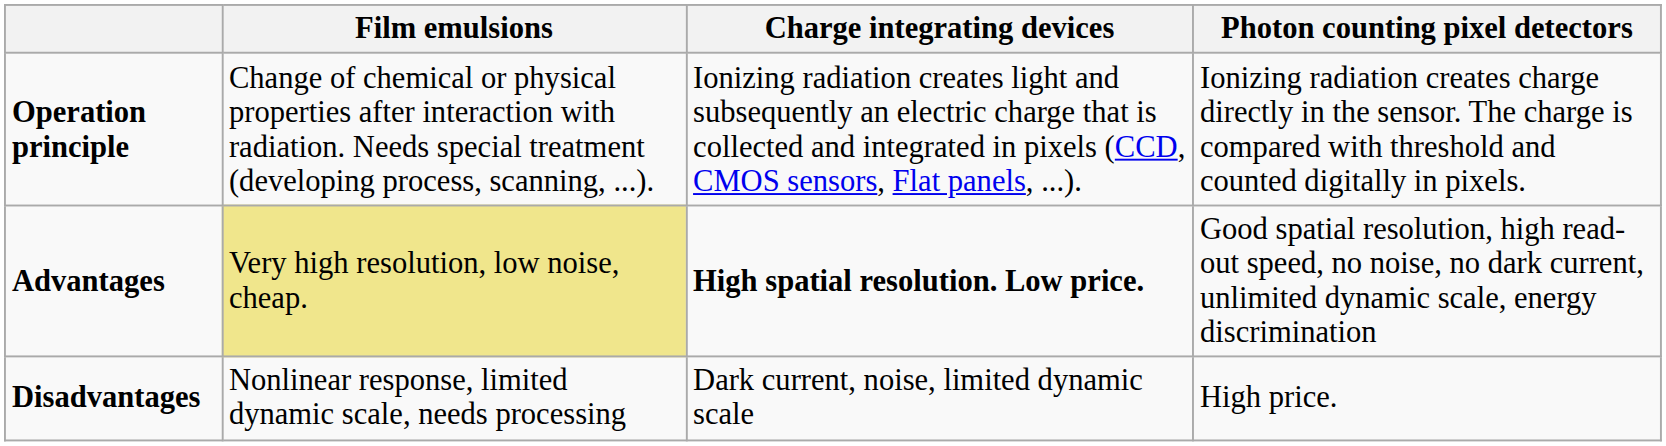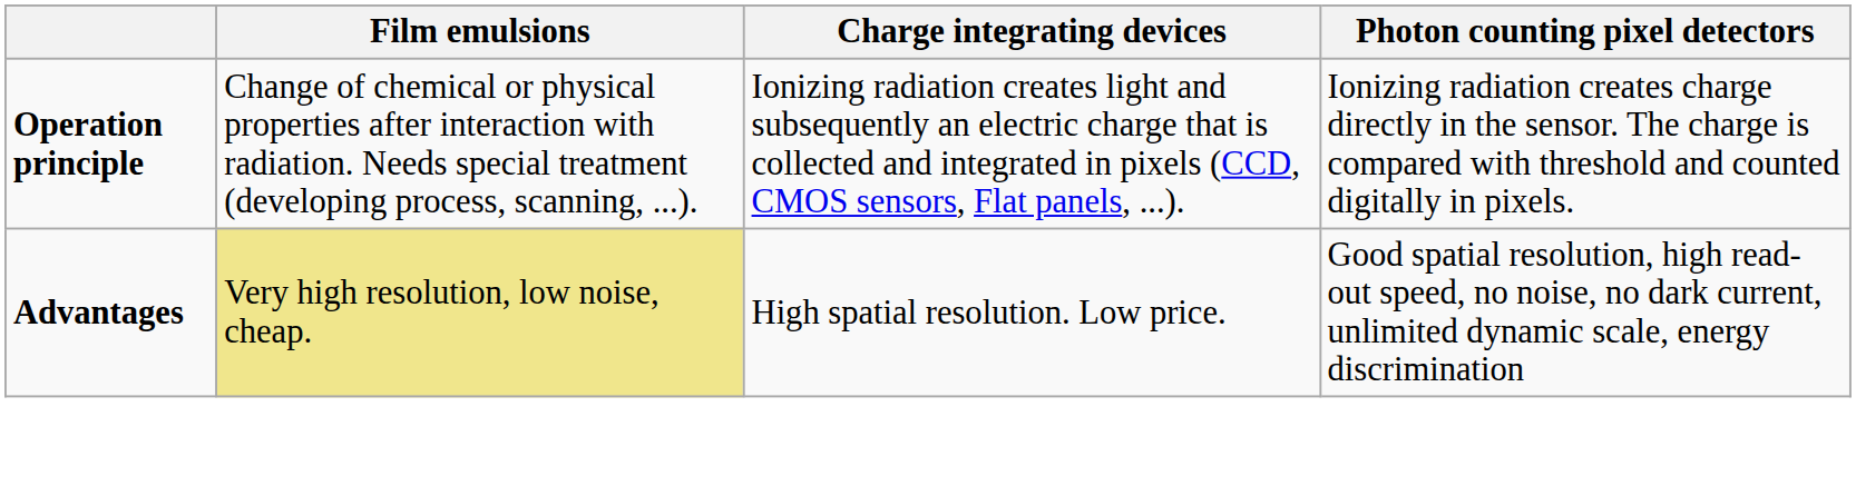 <table class="wikitable">
 <tr>
 <th></th>
 <th>Film emulsions</th>
 <th>Charge integrating devices</th>
 <th>Photon counting pixel detectors</th>
 </tr>
 <tr>
 <td><strong>Operation principle</strong></td>
 <td>Change of chemical or physical properties after interaction with radiation. Needs special treatment (developing process, scanning, ...).</td>
 <td>Ionizing radiation creates light and subsequently an electric charge that is collected and integrated in pixels (<a href='#'>CCD</a>, <a href='#'>CMOS sensors</a>, <a href='#'>Flat panels</a>, ...).</td>
 <td>Ionizing radiation creates charge directly in the sensor. The charge is compared with threshold and counted digitally in pixels.</td>
 </tr>
 <tr>
 <td><strong>Advantages</strong></td>
 <td style="background: khaki;">Very high resolution, low noise, cheap.</td>
-<td><strong>High spatial resolution. Low price.</strong></td>
+<td>High spatial resolution. Low price.</td>
 <td>Good spatial resolution, high read-out speed, no noise, no dark current, unlimited dynamic scale, energy discrimination</td>
 </tr>
-<tr>
-<td><strong>Disadvantages</strong></td>
-<td>Nonlinear response, limited dynamic scale, needs processing</td>
-<td>Dark current, noise, limited dynamic scale</td>
-<td>High price.</td>
-</tr>
 </table>
